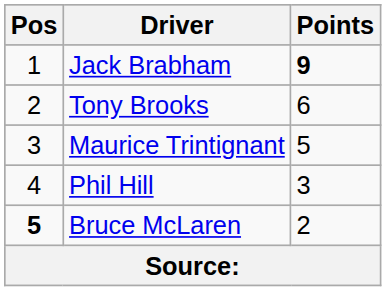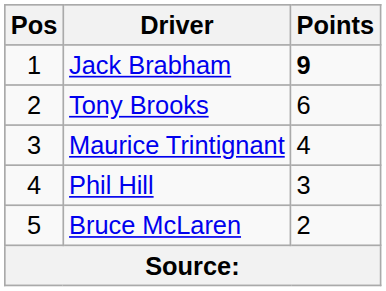 <table class="wikitable" style="font-size: 95%;">
 <tr>
 <th>Pos</th>
 <th>Driver</th>
 <th>Points</th>
 </tr>
 <tr>
 <td align=center>1</td>
 <td> <a href='#'>Jack Brabham</a></td>
 <td align=left><strong>9</strong></td>
 </tr>
 <tr>
 <td align=center>2</td>
 <td> <a href='#'>Tony Brooks</a></td>
 <td align=left>6</td>
 </tr>
 <tr>
 <td align=center>3</td>
 <td> <a href='#'>Maurice Trintignant</a></td>
-<td align=left>5</td>
+<td align=left>4</td>
 </tr>
 <tr>
 <td align=center>4</td>
 <td> <a href='#'>Phil Hill</a></td>
 <td align=left>3</td>
 </tr>
 <tr>
-<td align=center><strong>5</strong></td>
+<td align=center>5</td>
 <td> <a href='#'>Bruce McLaren</a></td>
 <td align=left>2</td>
 </tr>
 <tr>
 <th colspan=4>Source: </th>
 </tr>
 </table>
